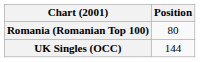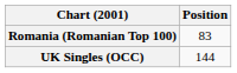 <table class="wikitable plainrowheaders" style="text-align:center">
 <tr>
 <th scope="col">Chart (2001)</th>
 <th scope="col">Position</th>
 </tr>
 <tr>
 <th scope="row">Romania (Romanian Top 100)</th>
-<td>80</td>
+<td>83</td>
 </tr>
 <tr>
 <th scope="row">UK Singles (OCC)</th>
 <td>144</td>
 </tr>
 </table>
